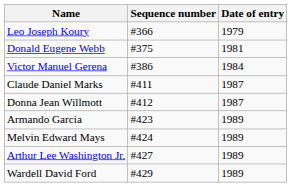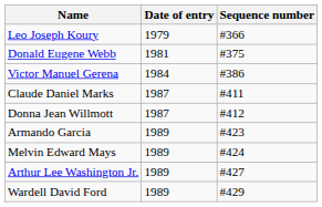 <table class="wikitable">
 <tr>
 <th>Name</th>
+<th>Date of entry</th>
 <th>Sequence number</th>
-<th>Date of entry</th>
 </tr>
 <tr>
 <td><a href='#'>Leo Joseph Koury</a></td>
+<td>1979</td>
 <td>#366</td>
-<td>1979</td>
 </tr>
 <tr>
 <td><a href='#'>Donald Eugene Webb</a></td>
+<td>1981</td>
 <td>#375</td>
-<td>1981</td>
 </tr>
 <tr>
 <td><a href='#'>Victor Manuel Gerena</a></td>
+<td>1984</td>
 <td>#386</td>
-<td>1984</td>
 </tr>
 <tr>
 <td>Claude Daniel Marks</td>
+<td>1987</td>
 <td>#411</td>
-<td>1987</td>
 </tr>
 <tr>
 <td>Donna Jean Willmott</td>
+<td>1987</td>
 <td>#412</td>
-<td>1987</td>
 </tr>
 <tr>
 <td>Armando Garcia</td>
+<td>1989</td>
 <td>#423</td>
-<td>1989</td>
 </tr>
 <tr>
 <td>Melvin Edward Mays</td>
+<td>1989</td>
 <td>#424</td>
-<td>1989</td>
 </tr>
 <tr>
 <td><a href='#'>Arthur Lee Washington Jr.</a></td>
+<td>1989</td>
 <td>#427</td>
-<td>1989</td>
 </tr>
 <tr>
 <td>Wardell David Ford</td>
+<td>1989</td>
 <td>#429</td>
-<td>1989</td>
 </tr>
 </table>
